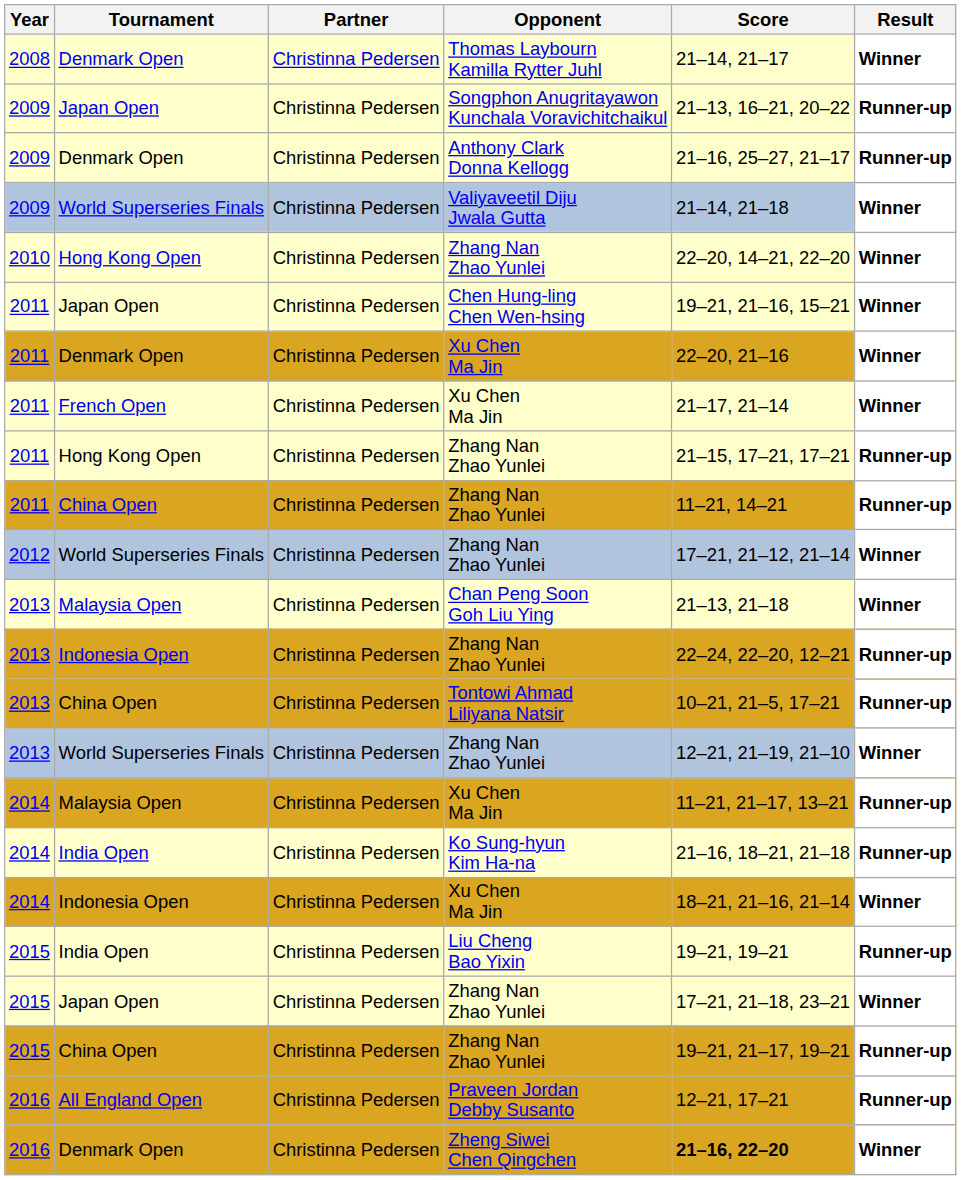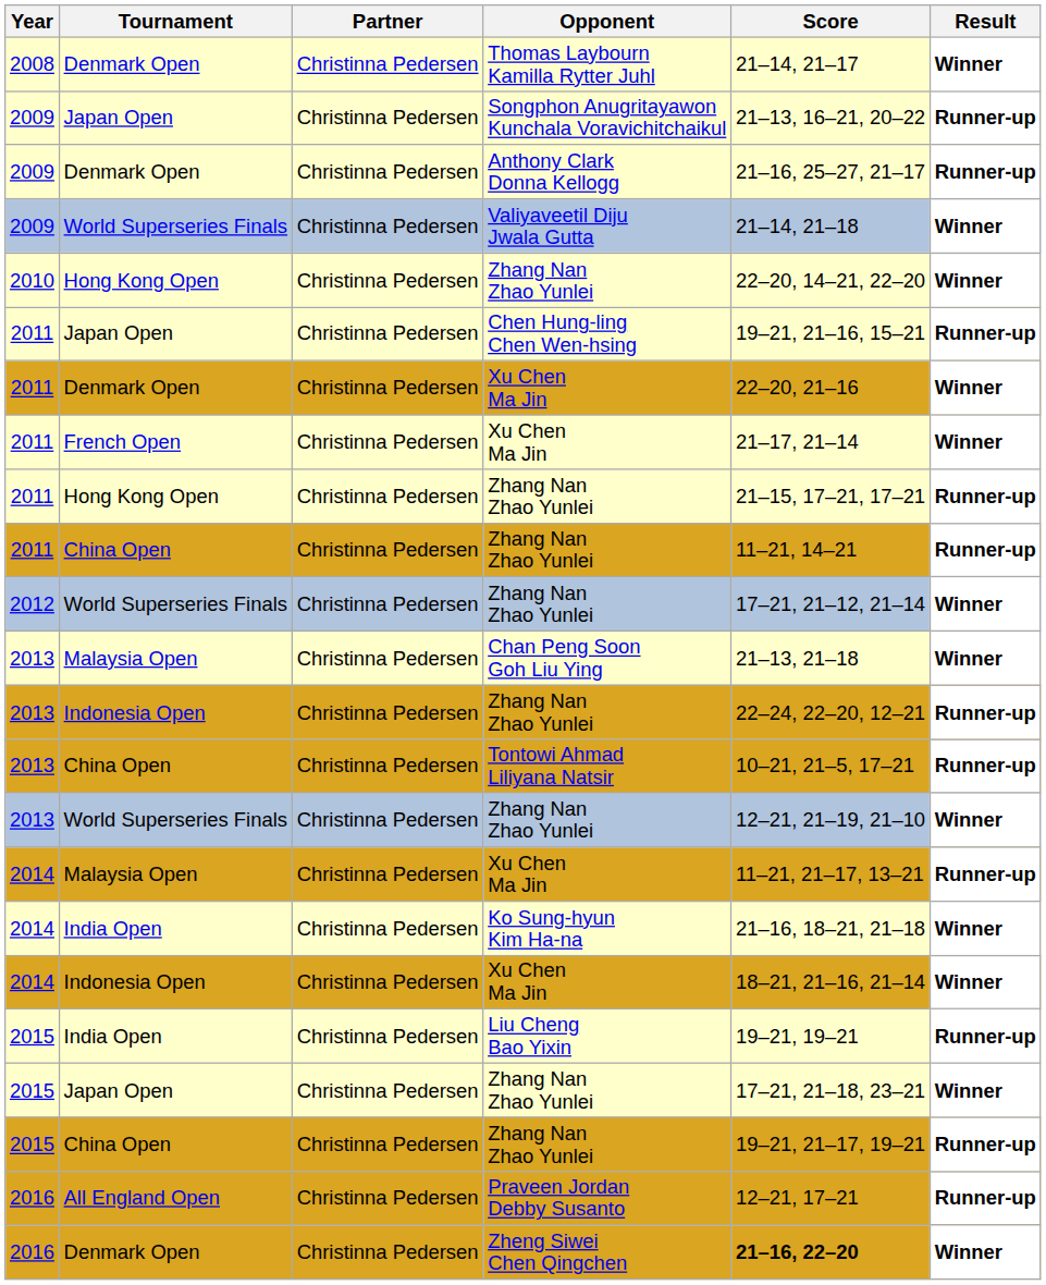 <table class="sortable wikitable" style="font-size: 90%;">
 <tr>
 <th>Year</th>
 <th>Tournament</th>
 <th>Partner</th>
 <th>Opponent</th>
 <th>Score</th>
 <th>Result</th>
 </tr>
 <tr style="background:#FFFFCC">
 <td align="center"><a href='#'>2008</a></td>
 <td align="left"><a href='#'>Denmark Open</a></td>
 <td align="left"> <a href='#'>Christinna Pedersen</a></td>
 <td align="left"> <a href='#'>Thomas Laybourn</a> <br>  <a href='#'>Kamilla Rytter Juhl</a></td>
 <td align="left">21–14, 21–17</td>
 <td style="text-align:left; background:white"> <strong>Winner</strong></td>
 </tr>
 <tr style="background:#FFFFCC">
 <td align="center"><a href='#'>2009</a></td>
 <td align="left"><a href='#'>Japan Open</a></td>
 <td align="left"> Christinna Pedersen</td>
 <td align="left"> <a href='#'>Songphon Anugritayawon</a> <br>  <a href='#'>Kunchala Voravichitchaikul</a></td>
 <td align="left">21–13, 16–21, 20–22</td>
 <td style="text-align:left; background:white"> <strong>Runner-up</strong></td>
 </tr>
 <tr style="background:#FFFFCC">
 <td align="center"><a href='#'>2009</a></td>
 <td align="left">Denmark Open</td>
 <td align="left"> Christinna Pedersen</td>
 <td align="left"> <a href='#'>Anthony Clark</a> <br>  <a href='#'>Donna Kellogg</a></td>
 <td align="left">21–16, 25–27, 21–17</td>
 <td style="text-align:left; background:white"> <strong>Runner-up</strong></td>
 </tr>
 <tr style="background:#B0C4DE">
 <td align="center"><a href='#'>2009</a></td>
 <td align="left"><a href='#'>World Superseries Finals</a></td>
 <td align="left"> Christinna Pedersen</td>
 <td align="left"> <a href='#'>Valiyaveetil Diju</a> <br>  <a href='#'>Jwala Gutta</a></td>
 <td align="left">21–14, 21–18</td>
 <td style="text-align:left; background:white"> <strong>Winner</strong></td>
 </tr>
 <tr style="background:#FFFFCC">
 <td align="center"><a href='#'>2010</a></td>
 <td align="left"><a href='#'>Hong Kong Open</a></td>
 <td align="left"> Christinna Pedersen</td>
 <td align="left"> <a href='#'>Zhang Nan</a> <br>  <a href='#'>Zhao Yunlei</a></td>
 <td align="left">22–20, 14–21, 22–20</td>
 <td style="text-align:left; background:white"> <strong>Winner</strong></td>
 </tr>
 <tr style="background:#FFFFCC">
 <td align="center"><a href='#'>2011</a></td>
 <td align="left">Japan Open</td>
 <td align="left"> Christinna Pedersen</td>
 <td align="left"> <a href='#'>Chen Hung-ling</a> <br>  <a href='#'>Chen Wen-hsing</a></td>
 <td align="left">19–21, 21–16, 15–21</td>
-<td style="text-align:left; background:white"> <strong>Winner</strong></td>
+<td style="text-align:left; background:white"> <strong>Runner-up</strong></td>
 </tr>
 <tr style="background:#DAA520">
 <td align="center"><a href='#'>2011</a></td>
 <td align="left">Denmark Open</td>
 <td align="left"> Christinna Pedersen</td>
 <td align="left"> <a href='#'>Xu Chen</a> <br>  <a href='#'>Ma Jin</a></td>
 <td align="left">22–20, 21–16</td>
 <td style="text-align:left; background:white"> <strong>Winner</strong></td>
 </tr>
 <tr style="background:#FFFFCC">
 <td align="center"><a href='#'>2011</a></td>
 <td align="left"><a href='#'>French Open</a></td>
 <td align="left"> Christinna Pedersen</td>
 <td align="left"> Xu Chen <br>  Ma Jin</td>
 <td align="left">21–17, 21–14</td>
 <td style="text-align:left; background:white"> <strong>Winner</strong></td>
 </tr>
 <tr style="background:#FFFFCC">
 <td align="center"><a href='#'>2011</a></td>
 <td align="left">Hong Kong Open</td>
 <td align="left"> Christinna Pedersen</td>
 <td align="left"> Zhang Nan <br>  Zhao Yunlei</td>
 <td align="left">21–15, 17–21, 17–21</td>
 <td style="text-align:left; background:white"> <strong>Runner-up</strong></td>
 </tr>
 <tr style="background:#DAA520">
 <td align="center"><a href='#'>2011</a></td>
 <td align="left"><a href='#'>China Open</a></td>
 <td align="left"> Christinna Pedersen</td>
 <td align="left"> Zhang Nan <br>  Zhao Yunlei</td>
 <td align="left">11–21, 14–21</td>
 <td style="text-align:left; background:white"> <strong>Runner-up</strong></td>
 </tr>
 <tr style="background:#B0C4DE">
 <td align="center"><a href='#'>2012</a></td>
 <td align="left">World Superseries Finals</td>
 <td align="left"> Christinna Pedersen</td>
 <td align="left"> Zhang Nan <br>  Zhao Yunlei</td>
 <td align="left">17–21, 21–12, 21–14</td>
 <td style="text-align:left; background:white"> <strong>Winner</strong></td>
 </tr>
 <tr style="background:#FFFFCC">
 <td align="center"><a href='#'>2013</a></td>
 <td align="left"><a href='#'>Malaysia Open</a></td>
 <td align="left"> Christinna Pedersen</td>
 <td align="left"> <a href='#'>Chan Peng Soon</a> <br>  <a href='#'>Goh Liu Ying</a></td>
 <td align="left">21–13, 21–18</td>
 <td style="text-align:left; background:white"> <strong>Winner</strong></td>
 </tr>
 <tr style="background:#DAA520">
 <td align="center"><a href='#'>2013</a></td>
 <td align="left"><a href='#'>Indonesia Open</a></td>
 <td align="left"> Christinna Pedersen</td>
 <td align="left"> Zhang Nan <br>  Zhao Yunlei</td>
 <td align="left">22–24, 22–20, 12–21</td>
 <td style="text-align:left; background:white"> <strong>Runner-up</strong></td>
 </tr>
 <tr style="background:#DAA520">
 <td align="center"><a href='#'>2013</a></td>
 <td align="left">China Open</td>
 <td align="left"> Christinna Pedersen</td>
 <td align="left"> <a href='#'>Tontowi Ahmad</a> <br>  <a href='#'>Liliyana Natsir</a></td>
 <td align="left">10–21, 21–5, 17–21</td>
 <td style="text-align:left; background:white"> <strong>Runner-up</strong></td>
 </tr>
 <tr style="background:#B0C4DE">
 <td align="center"><a href='#'>2013</a></td>
 <td align="left">World Superseries Finals</td>
 <td align="left"> Christinna Pedersen</td>
 <td align="left"> Zhang Nan <br>  Zhao Yunlei</td>
 <td align="left">12–21, 21–19, 21–10</td>
 <td style="text-align:left; background:white"> <strong>Winner</strong></td>
 </tr>
 <tr style="background:#DAA520">
 <td align="center"><a href='#'>2014</a></td>
 <td align="left">Malaysia Open</td>
 <td align="left"> Christinna Pedersen</td>
 <td align="left"> Xu Chen <br>  Ma Jin</td>
 <td align="left">11–21, 21–17, 13–21</td>
 <td style="text-align:left; background:white"> <strong>Runner-up</strong></td>
 </tr>
 <tr style="background:#FFFFCC">
 <td align="center"><a href='#'>2014</a></td>
 <td align="left"><a href='#'>India Open</a></td>
 <td align="left"> Christinna Pedersen</td>
 <td align="left"> <a href='#'>Ko Sung-hyun</a> <br>  <a href='#'>Kim Ha-na</a></td>
 <td align="left">21–16, 18–21, 21–18</td>
-<td style="text-align:left; background:white"> <strong>Runner-up</strong></td>
+<td style="text-align:left; background:white"> <strong>Winner</strong></td>
 </tr>
 <tr style="background:#DAA520">
 <td align="center"><a href='#'>2014</a></td>
 <td align="left">Indonesia Open</td>
 <td align="left"> Christinna Pedersen</td>
 <td align="left"> Xu Chen <br>  Ma Jin</td>
 <td align="left">18–21, 21–16, 21–14</td>
 <td style="text-align:left; background:white"> <strong>Winner</strong></td>
 </tr>
 <tr style="background:#FFFFCC">
 <td align="center"><a href='#'>2015</a></td>
 <td align="left">India Open</td>
 <td align="left"> Christinna Pedersen</td>
 <td align="left"> <a href='#'>Liu Cheng</a> <br>  <a href='#'>Bao Yixin</a></td>
 <td align="left">19–21, 19–21</td>
 <td style="text-align:left; background:white"> <strong>Runner-up</strong></td>
 </tr>
 <tr style="background:#FFFFCC">
 <td align="center"><a href='#'>2015</a></td>
 <td align="left">Japan Open</td>
 <td align="left"> Christinna Pedersen</td>
 <td align="left"> Zhang Nan <br>  Zhao Yunlei</td>
 <td align="left">17–21, 21–18, 23–21</td>
 <td style="text-align:left; background:white"> <strong>Winner</strong></td>
 </tr>
 <tr style="background:#DAA520">
 <td align="center"><a href='#'>2015</a></td>
 <td align="left">China Open</td>
 <td align="left"> Christinna Pedersen</td>
 <td align="left"> Zhang Nan <br>  Zhao Yunlei</td>
 <td align="left">19–21, 21–17, 19–21</td>
 <td style="text-align:left; background:white"> <strong>Runner-up</strong></td>
 </tr>
 <tr style="background:#DAA520">
 <td align="center"><a href='#'>2016</a></td>
 <td align="left"><a href='#'>All England Open</a></td>
 <td align="left"> Christinna Pedersen</td>
 <td align="left"> <a href='#'>Praveen Jordan</a> <br>  <a href='#'>Debby Susanto</a></td>
 <td align="left">12–21, 17–21</td>
 <td style="text-align:left; background:white"> <strong>Runner-up</strong></td>
 </tr>
 <tr style="background:#DAA520">
 <td align="center"><a href='#'>2016</a></td>
 <td align="left">Denmark Open</td>
 <td align="left"> Christinna Pedersen</td>
 <td align="left"> <a href='#'>Zheng Siwei</a> <br>  <a href='#'>Chen Qingchen</a></td>
 <td align="left"><strong>21–16, 22–20</strong></td>
 <td style="text-align:left; background:white"> <strong>Winner</strong></td>
 </tr>
 </table>
